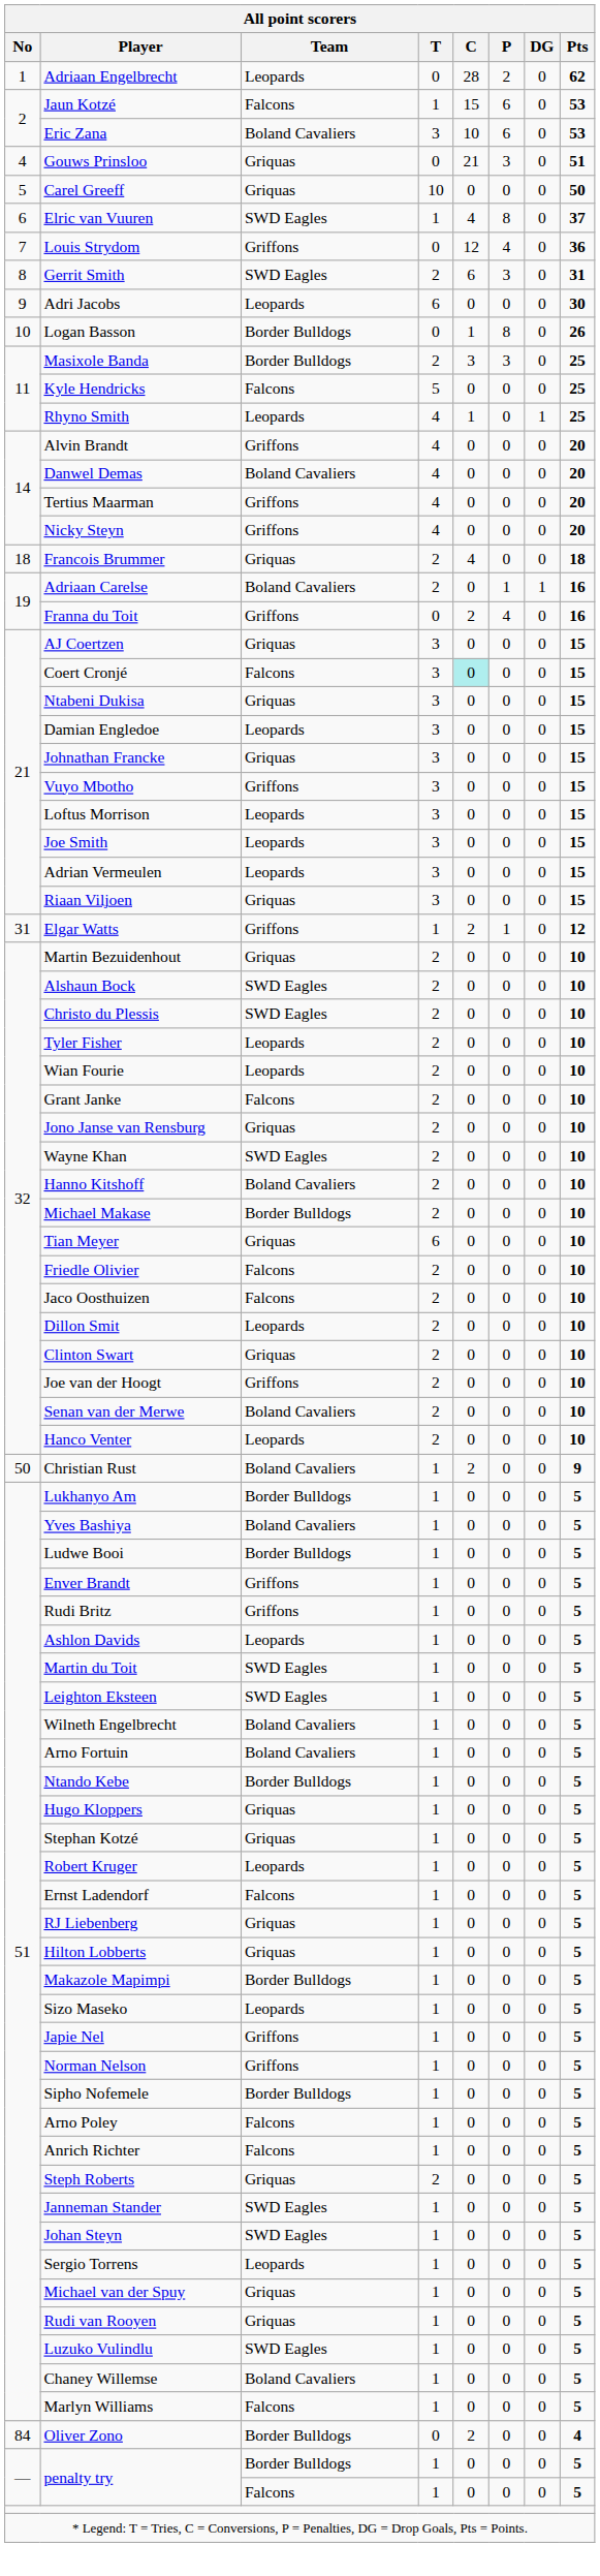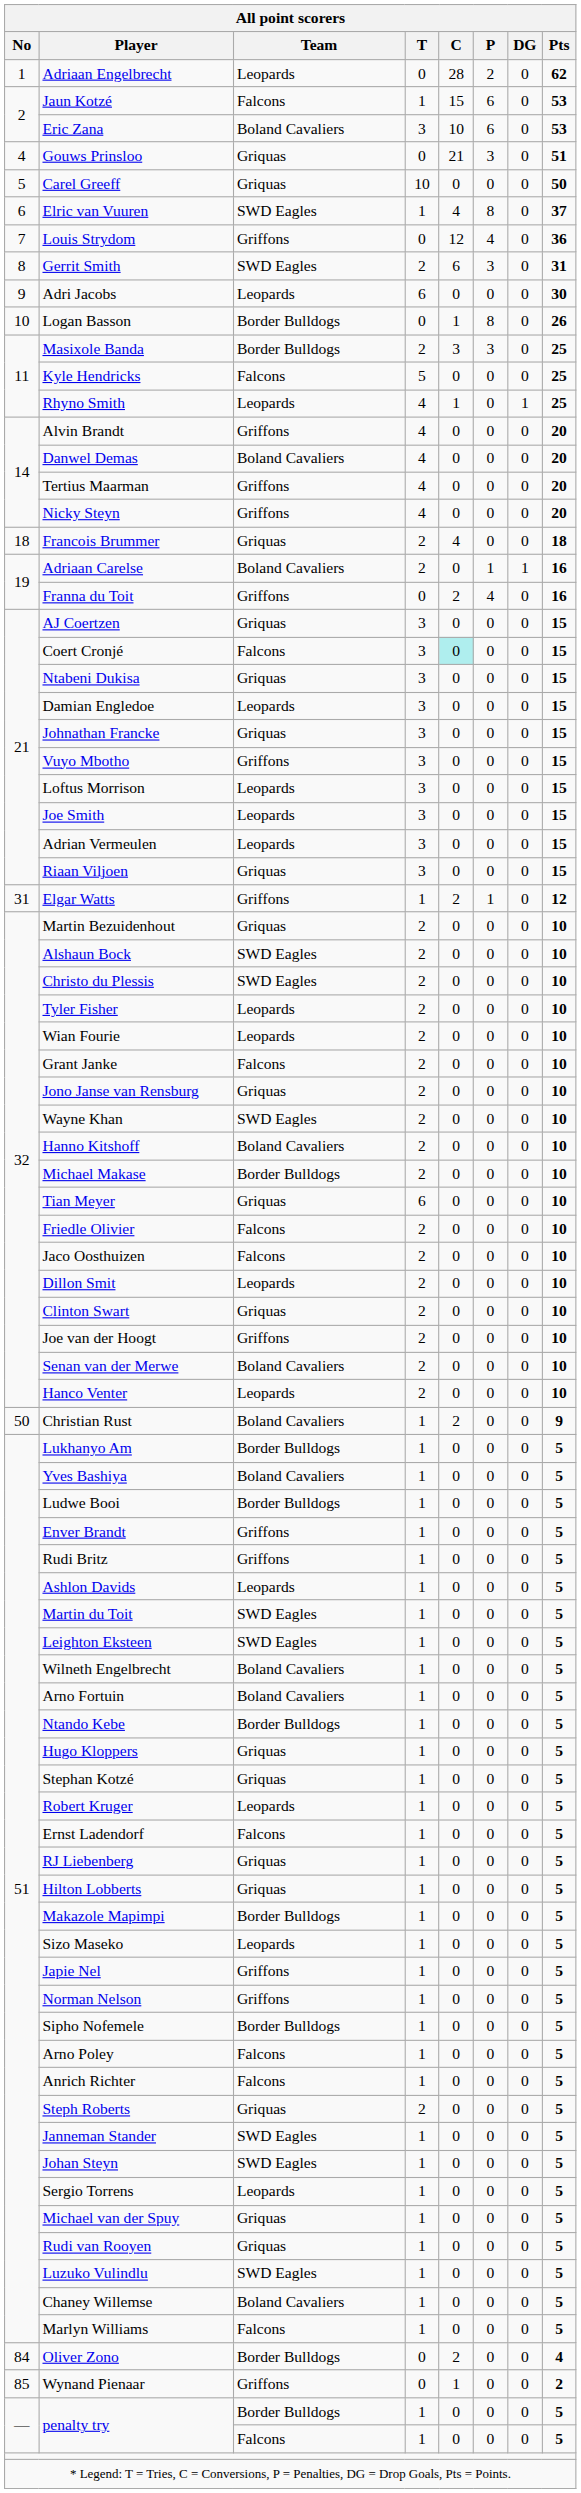 <table class="wikitable sortable collapsible collapsed" style="text-align:center; line-height:130%; font-size:90%; width:60%;">
 <tr>
 <th colspan=8>All point scorers</th>
 </tr>
 <tr>
 <th style="width:6%;">No</th>
 <th style="width:34%;">Player</th>
 <th style="width:30%;">Team</th>
 <th style="width:6%;">T</th>
 <th style="width:6%;">C</th>
 <th style="width:6%;">P</th>
 <th style="width:6%;">DG</th>
 <th style="width:6%;">Pts<br></th>
 </tr>
 <tr>
 <td>1</td>
 <td align=left><a href='#'>Adriaan Engelbrecht</a></td>
 <td align=left>Leopards</td>
 <td>0</td>
 <td>28</td>
 <td>2</td>
 <td>0</td>
 <td><strong>62</strong></td>
 </tr>
 <tr>
 <td rowspan=2>2</td>
 <td align=left><a href='#'>Jaun Kotzé</a></td>
 <td align=left>Falcons</td>
 <td>1</td>
 <td>15</td>
 <td>6</td>
 <td>0</td>
 <td><strong>53</strong></td>
 </tr>
 <tr>
 <td align=left><a href='#'>Eric Zana</a></td>
 <td align=left>Boland Cavaliers</td>
 <td>3</td>
 <td>10</td>
 <td>6</td>
 <td>0</td>
 <td><strong>53</strong></td>
 </tr>
 <tr>
 <td>4</td>
 <td align=left><a href='#'>Gouws Prinsloo</a></td>
 <td align=left>Griquas</td>
 <td>0</td>
 <td>21</td>
 <td>3</td>
 <td>0</td>
 <td><strong>51</strong></td>
 </tr>
 <tr>
 <td>5</td>
 <td align=left><a href='#'>Carel Greeff</a></td>
 <td align=left>Griquas</td>
 <td>10</td>
 <td>0</td>
 <td>0</td>
 <td>0</td>
 <td><strong>50</strong></td>
 </tr>
 <tr>
 <td>6</td>
 <td align=left><a href='#'>Elric van Vuuren</a></td>
 <td align=left>SWD Eagles</td>
 <td>1</td>
 <td>4</td>
 <td>8</td>
 <td>0</td>
 <td><strong>37</strong></td>
 </tr>
 <tr>
 <td>7</td>
 <td align=left><a href='#'>Louis Strydom</a></td>
 <td align=left>Griffons</td>
 <td>0</td>
 <td>12</td>
 <td>4</td>
 <td>0</td>
 <td><strong>36</strong></td>
 </tr>
 <tr>
 <td>8</td>
 <td align=left><a href='#'>Gerrit Smith</a></td>
 <td align=left>SWD Eagles</td>
 <td>2</td>
 <td>6</td>
 <td>3</td>
 <td>0</td>
 <td><strong>31</strong></td>
 </tr>
 <tr>
 <td>9</td>
 <td align=left>Adri Jacobs</td>
 <td align=left>Leopards</td>
 <td>6</td>
 <td>0</td>
 <td>0</td>
 <td>0</td>
 <td><strong>30</strong></td>
 </tr>
 <tr>
 <td>10</td>
 <td align=left>Logan Basson</td>
 <td align=left>Border Bulldogs</td>
 <td>0</td>
 <td>1</td>
 <td>8</td>
 <td>0</td>
 <td><strong>26</strong></td>
 </tr>
 <tr>
 <td rowspan=3>11</td>
 <td align=left><a href='#'>Masixole Banda</a></td>
 <td align=left>Border Bulldogs</td>
 <td>2</td>
 <td>3</td>
 <td>3</td>
 <td>0</td>
 <td><strong>25</strong></td>
 </tr>
 <tr>
 <td align=left><a href='#'>Kyle Hendricks</a></td>
 <td align=left>Falcons</td>
 <td>5</td>
 <td>0</td>
 <td>0</td>
 <td>0</td>
 <td><strong>25</strong></td>
 </tr>
 <tr>
 <td align=left><a href='#'>Rhyno Smith</a></td>
 <td align=left>Leopards</td>
 <td>4</td>
 <td>1</td>
 <td>0</td>
 <td>1</td>
 <td><strong>25</strong></td>
 </tr>
 <tr>
 <td rowspan=4>14</td>
 <td align=left>Alvin Brandt</td>
 <td align=left>Griffons</td>
 <td>4</td>
 <td>0</td>
 <td>0</td>
 <td>0</td>
 <td><strong>20</strong></td>
 </tr>
 <tr>
 <td align=left><a href='#'>Danwel Demas</a></td>
 <td align=left>Boland Cavaliers</td>
 <td>4</td>
 <td>0</td>
 <td>0</td>
 <td>0</td>
 <td><strong>20</strong></td>
 </tr>
 <tr>
 <td align=left>Tertius Maarman</td>
 <td align=left>Griffons</td>
 <td>4</td>
 <td>0</td>
 <td>0</td>
 <td>0</td>
 <td><strong>20</strong></td>
 </tr>
 <tr>
 <td align=left><a href='#'>Nicky Steyn</a></td>
 <td align=left>Griffons</td>
 <td>4</td>
 <td>0</td>
 <td>0</td>
 <td>0</td>
 <td><strong>20</strong></td>
 </tr>
 <tr>
 <td>18</td>
 <td align=left><a href='#'>Francois Brummer</a></td>
 <td align=left>Griquas</td>
 <td>2</td>
 <td>4</td>
 <td>0</td>
 <td>0</td>
 <td><strong>18</strong></td>
 </tr>
 <tr>
 <td rowspan=2>19</td>
 <td align=left><a href='#'>Adriaan Carelse</a></td>
 <td align=left>Boland Cavaliers</td>
 <td>2</td>
 <td>0</td>
 <td>1</td>
 <td>1</td>
 <td><strong>16</strong></td>
 </tr>
 <tr>
 <td align=left><a href='#'>Franna du Toit</a></td>
 <td align=left>Griffons</td>
 <td>0</td>
 <td>2</td>
 <td>4</td>
 <td>0</td>
 <td><strong>16</strong></td>
 </tr>
 <tr>
 <td rowspan=10>21</td>
 <td align=left><a href='#'>AJ Coertzen</a></td>
 <td align=left>Griquas</td>
 <td>3</td>
 <td>0</td>
 <td>0</td>
 <td>0</td>
 <td><strong>15</strong></td>
 </tr>
 <tr>
 <td align=left>Coert Cronjé</td>
 <td align=left>Falcons</td>
 <td>3</td>
 <td style="background: paleturquoise;">0</td>
 <td>0</td>
 <td>0</td>
 <td><strong>15</strong></td>
 </tr>
 <tr>
 <td align=left><a href='#'>Ntabeni Dukisa</a></td>
 <td align=left>Griquas</td>
 <td>3</td>
 <td>0</td>
 <td>0</td>
 <td>0</td>
 <td><strong>15</strong></td>
 </tr>
 <tr>
 <td align=left>Damian Engledoe</td>
 <td align=left>Leopards</td>
 <td>3</td>
 <td>0</td>
 <td>0</td>
 <td>0</td>
 <td><strong>15</strong></td>
 </tr>
 <tr>
 <td align=left><a href='#'>Johnathan Francke</a></td>
 <td align=left>Griquas</td>
 <td>3</td>
 <td>0</td>
 <td>0</td>
 <td>0</td>
 <td><strong>15</strong></td>
 </tr>
 <tr>
 <td align=left><a href='#'>Vuyo Mbotho</a></td>
 <td align=left>Griffons</td>
 <td>3</td>
 <td>0</td>
 <td>0</td>
 <td>0</td>
 <td><strong>15</strong></td>
 </tr>
 <tr>
 <td align=left>Loftus Morrison</td>
 <td align=left>Leopards</td>
 <td>3</td>
 <td>0</td>
 <td>0</td>
 <td>0</td>
 <td><strong>15</strong></td>
 </tr>
 <tr>
 <td align=left><a href='#'>Joe Smith</a></td>
 <td align=left>Leopards</td>
 <td>3</td>
 <td>0</td>
 <td>0</td>
 <td>0</td>
 <td><strong>15</strong></td>
 </tr>
 <tr>
 <td align=left>Adrian Vermeulen</td>
 <td align=left>Leopards</td>
 <td>3</td>
 <td>0</td>
 <td>0</td>
 <td>0</td>
 <td><strong>15</strong></td>
 </tr>
 <tr>
 <td align=left><a href='#'>Riaan Viljoen</a></td>
 <td align=left>Griquas</td>
 <td>3</td>
 <td>0</td>
 <td>0</td>
 <td>0</td>
 <td><strong>15</strong></td>
 </tr>
 <tr>
 <td>31</td>
 <td align=left><a href='#'>Elgar Watts</a></td>
 <td align=left>Griffons</td>
 <td>1</td>
 <td>2</td>
 <td>1</td>
 <td>0</td>
 <td><strong>12</strong></td>
 </tr>
 <tr>
 <td rowspan=18>32</td>
 <td align=left>Martin Bezuidenhout</td>
 <td align=left>Griquas</td>
 <td>2</td>
 <td>0</td>
 <td>0</td>
 <td>0</td>
 <td><strong>10</strong></td>
 </tr>
 <tr>
 <td align=left><a href='#'>Alshaun Bock</a></td>
 <td align=left>SWD Eagles</td>
 <td>2</td>
 <td>0</td>
 <td>0</td>
 <td>0</td>
 <td><strong>10</strong></td>
 </tr>
 <tr>
 <td align=left><a href='#'>Christo du Plessis</a></td>
 <td align=left>SWD Eagles</td>
 <td>2</td>
 <td>0</td>
 <td>0</td>
 <td>0</td>
 <td><strong>10</strong></td>
 </tr>
 <tr>
 <td align=left><a href='#'>Tyler Fisher</a></td>
 <td align=left>Leopards</td>
 <td>2</td>
 <td>0</td>
 <td>0</td>
 <td>0</td>
 <td><strong>10</strong></td>
 </tr>
 <tr>
 <td align=left>Wian Fourie</td>
 <td align=left>Leopards</td>
 <td>2</td>
 <td>0</td>
 <td>0</td>
 <td>0</td>
 <td><strong>10</strong></td>
 </tr>
 <tr>
 <td align=left>Grant Janke</td>
 <td align=left>Falcons</td>
 <td>2</td>
 <td>0</td>
 <td>0</td>
 <td>0</td>
 <td><strong>10</strong></td>
 </tr>
 <tr>
 <td align=left><a href='#'>Jono Janse van Rensburg</a></td>
 <td align=left>Griquas</td>
 <td>2</td>
 <td>0</td>
 <td>0</td>
 <td>0</td>
 <td><strong>10</strong></td>
 </tr>
 <tr>
 <td align=left>Wayne Khan</td>
 <td align=left>SWD Eagles</td>
 <td>2</td>
 <td>0</td>
 <td>0</td>
 <td>0</td>
 <td><strong>10</strong></td>
 </tr>
 <tr>
 <td align=left><a href='#'>Hanno Kitshoff</a></td>
 <td align=left>Boland Cavaliers</td>
 <td>2</td>
 <td>0</td>
 <td>0</td>
 <td>0</td>
 <td><strong>10</strong></td>
 </tr>
 <tr>
 <td align=left><a href='#'>Michael Makase</a></td>
 <td align=left>Border Bulldogs</td>
 <td>2</td>
 <td>0</td>
 <td>0</td>
 <td>0</td>
 <td><strong>10</strong></td>
 </tr>
 <tr>
 <td align=left><a href='#'>Tian Meyer</a></td>
 <td align=left>Griquas</td>
 <td>6</td>
 <td>0</td>
 <td>0</td>
 <td>0</td>
 <td><strong>10</strong></td>
 </tr>
 <tr>
 <td align=left><a href='#'>Friedle Olivier</a></td>
 <td align=left>Falcons</td>
 <td>2</td>
 <td>0</td>
 <td>0</td>
 <td>0</td>
 <td><strong>10</strong></td>
 </tr>
 <tr>
 <td align=left>Jaco Oosthuizen</td>
 <td align=left>Falcons</td>
 <td>2</td>
 <td>0</td>
 <td>0</td>
 <td>0</td>
 <td><strong>10</strong></td>
 </tr>
 <tr>
 <td align=left><a href='#'>Dillon Smit</a></td>
 <td align=left>Leopards</td>
 <td>2</td>
 <td>0</td>
 <td>0</td>
 <td>0</td>
 <td><strong>10</strong></td>
 </tr>
 <tr>
 <td align=left><a href='#'>Clinton Swart</a></td>
 <td align=left>Griquas</td>
 <td>2</td>
 <td>0</td>
 <td>0</td>
 <td>0</td>
 <td><strong>10</strong></td>
 </tr>
 <tr>
 <td align=left>Joe van der Hoogt</td>
 <td align=left>Griffons</td>
 <td>2</td>
 <td>0</td>
 <td>0</td>
 <td>0</td>
 <td><strong>10</strong></td>
 </tr>
 <tr>
 <td align=left><a href='#'>Senan van der Merwe</a></td>
 <td align=left>Boland Cavaliers</td>
 <td>2</td>
 <td>0</td>
 <td>0</td>
 <td>0</td>
 <td><strong>10</strong></td>
 </tr>
 <tr>
 <td align=left><a href='#'>Hanco Venter</a></td>
 <td align=left>Leopards</td>
 <td>2</td>
 <td>0</td>
 <td>0</td>
 <td>0</td>
 <td><strong>10</strong></td>
 </tr>
 <tr>
 <td>50</td>
 <td align=left>Christian Rust</td>
 <td align=left>Boland Cavaliers</td>
 <td>1</td>
 <td>2</td>
 <td>0</td>
 <td>0</td>
 <td><strong>9</strong></td>
 </tr>
 <tr>
 <td rowspan=33>51</td>
 <td align=left><a href='#'>Lukhanyo Am</a></td>
 <td align=left>Border Bulldogs</td>
 <td>1</td>
 <td>0</td>
 <td>0</td>
 <td>0</td>
 <td><strong>5</strong></td>
 </tr>
 <tr>
 <td align=left><a href='#'>Yves Bashiya</a></td>
 <td align=left>Boland Cavaliers</td>
 <td>1</td>
 <td>0</td>
 <td>0</td>
 <td>0</td>
 <td><strong>5</strong></td>
 </tr>
 <tr>
 <td align=left>Ludwe Booi</td>
 <td align=left>Border Bulldogs</td>
 <td>1</td>
 <td>0</td>
 <td>0</td>
 <td>0</td>
 <td><strong>5</strong></td>
 </tr>
 <tr>
 <td align=left><a href='#'>Enver Brandt</a></td>
 <td align=left>Griffons</td>
 <td>1</td>
 <td>0</td>
 <td>0</td>
 <td>0</td>
 <td><strong>5</strong></td>
 </tr>
 <tr>
 <td align=left>Rudi Britz</td>
 <td align=left>Griffons</td>
 <td>1</td>
 <td>0</td>
 <td>0</td>
 <td>0</td>
 <td><strong>5</strong></td>
 </tr>
 <tr>
 <td align=left><a href='#'>Ashlon Davids</a></td>
 <td align=left>Leopards</td>
 <td>1</td>
 <td>0</td>
 <td>0</td>
 <td>0</td>
 <td><strong>5</strong></td>
 </tr>
 <tr>
 <td align=left><a href='#'>Martin du Toit</a></td>
 <td align=left>SWD Eagles</td>
 <td>1</td>
 <td>0</td>
 <td>0</td>
 <td>0</td>
 <td><strong>5</strong></td>
 </tr>
 <tr>
 <td align=left><a href='#'>Leighton Eksteen</a></td>
 <td align=left>SWD Eagles</td>
 <td>1</td>
 <td>0</td>
 <td>0</td>
 <td>0</td>
 <td><strong>5</strong></td>
 </tr>
 <tr>
 <td align=left>Wilneth Engelbrecht</td>
 <td align=left>Boland Cavaliers</td>
 <td>1</td>
 <td>0</td>
 <td>0</td>
 <td>0</td>
 <td><strong>5</strong></td>
 </tr>
 <tr>
 <td align=left>Arno Fortuin</td>
 <td align=left>Boland Cavaliers</td>
 <td>1</td>
 <td>0</td>
 <td>0</td>
 <td>0</td>
 <td><strong>5</strong></td>
 </tr>
 <tr>
 <td align=left><a href='#'>Ntando Kebe</a></td>
 <td align=left>Border Bulldogs</td>
 <td>1</td>
 <td>0</td>
 <td>0</td>
 <td>0</td>
 <td><strong>5</strong></td>
 </tr>
 <tr>
 <td align=left><a href='#'>Hugo Kloppers</a></td>
 <td align=left>Griquas</td>
 <td>1</td>
 <td>0</td>
 <td>0</td>
 <td>0</td>
 <td><strong>5</strong></td>
 </tr>
 <tr>
 <td align=left>Stephan Kotzé</td>
 <td align=left>Griquas</td>
 <td>1</td>
 <td>0</td>
 <td>0</td>
 <td>0</td>
 <td><strong>5</strong></td>
 </tr>
 <tr>
 <td align=left><a href='#'>Robert Kruger</a></td>
 <td align=left>Leopards</td>
 <td>1</td>
 <td>0</td>
 <td>0</td>
 <td>0</td>
 <td><strong>5</strong></td>
 </tr>
 <tr>
 <td align=left>Ernst Ladendorf</td>
 <td align=left>Falcons</td>
 <td>1</td>
 <td>0</td>
 <td>0</td>
 <td>0</td>
 <td><strong>5</strong></td>
 </tr>
 <tr>
 <td align=left><a href='#'>RJ Liebenberg</a></td>
 <td align=left>Griquas</td>
 <td>1</td>
 <td>0</td>
 <td>0</td>
 <td>0</td>
 <td><strong>5</strong></td>
 </tr>
 <tr>
 <td align=left><a href='#'>Hilton Lobberts</a></td>
 <td align=left>Griquas</td>
 <td>1</td>
 <td>0</td>
 <td>0</td>
 <td>0</td>
 <td><strong>5</strong></td>
 </tr>
 <tr>
 <td align=left><a href='#'>Makazole Mapimpi</a></td>
 <td align=left>Border Bulldogs</td>
 <td>1</td>
 <td>0</td>
 <td>0</td>
 <td>0</td>
 <td><strong>5</strong></td>
 </tr>
 <tr>
 <td align=left>Sizo Maseko</td>
 <td align=left>Leopards</td>
 <td>1</td>
 <td>0</td>
 <td>0</td>
 <td>0</td>
 <td><strong>5</strong></td>
 </tr>
 <tr>
 <td align=left><a href='#'>Japie Nel</a></td>
 <td align=left>Griffons</td>
 <td>1</td>
 <td>0</td>
 <td>0</td>
 <td>0</td>
 <td><strong>5</strong></td>
 </tr>
 <tr>
 <td align=left><a href='#'>Norman Nelson</a></td>
 <td align=left>Griffons</td>
 <td>1</td>
 <td>0</td>
 <td>0</td>
 <td>0</td>
 <td><strong>5</strong></td>
 </tr>
 <tr>
 <td align=left>Sipho Nofemele</td>
 <td align=left>Border Bulldogs</td>
 <td>1</td>
 <td>0</td>
 <td>0</td>
 <td>0</td>
 <td><strong>5</strong></td>
 </tr>
 <tr>
 <td align=left>Arno Poley</td>
 <td align=left>Falcons</td>
 <td>1</td>
 <td>0</td>
 <td>0</td>
 <td>0</td>
 <td><strong>5</strong></td>
 </tr>
 <tr>
 <td align=left>Anrich Richter</td>
 <td align=left>Falcons</td>
 <td>1</td>
 <td>0</td>
 <td>0</td>
 <td>0</td>
 <td><strong>5</strong></td>
 </tr>
 <tr>
 <td align=left><a href='#'>Steph Roberts</a></td>
 <td align=left>Griquas</td>
 <td>2</td>
 <td>0</td>
 <td>0</td>
 <td>0</td>
 <td><strong>5</strong></td>
 </tr>
 <tr>
 <td align=left><a href='#'>Janneman Stander</a></td>
 <td align=left>SWD Eagles</td>
 <td>1</td>
 <td>0</td>
 <td>0</td>
 <td>0</td>
 <td><strong>5</strong></td>
 </tr>
 <tr>
 <td align=left><a href='#'>Johan Steyn</a></td>
 <td align=left>SWD Eagles</td>
 <td>1</td>
 <td>0</td>
 <td>0</td>
 <td>0</td>
 <td><strong>5</strong></td>
 </tr>
 <tr>
 <td align=left>Sergio Torrens</td>
 <td align=left>Leopards</td>
 <td>1</td>
 <td>0</td>
 <td>0</td>
 <td>0</td>
 <td><strong>5</strong></td>
 </tr>
 <tr>
 <td align=left><a href='#'>Michael van der Spuy</a></td>
 <td align=left>Griquas</td>
 <td>1</td>
 <td>0</td>
 <td>0</td>
 <td>0</td>
 <td><strong>5</strong></td>
 </tr>
 <tr>
 <td align=left><a href='#'>Rudi van Rooyen</a></td>
 <td align=left>Griquas</td>
 <td>1</td>
 <td>0</td>
 <td>0</td>
 <td>0</td>
 <td><strong>5</strong></td>
 </tr>
 <tr>
 <td align=left><a href='#'>Luzuko Vulindlu</a></td>
 <td align=left>SWD Eagles</td>
 <td>1</td>
 <td>0</td>
 <td>0</td>
 <td>0</td>
 <td><strong>5</strong></td>
 </tr>
 <tr>
 <td align=left>Chaney Willemse</td>
 <td align=left>Boland Cavaliers</td>
 <td>1</td>
 <td>0</td>
 <td>0</td>
 <td>0</td>
 <td><strong>5</strong></td>
 </tr>
 <tr>
 <td align=left>Marlyn Williams</td>
 <td align=left>Falcons</td>
 <td>1</td>
 <td>0</td>
 <td>0</td>
 <td>0</td>
 <td><strong>5</strong></td>
 </tr>
 <tr>
 <td>84</td>
 <td align=left><a href='#'>Oliver Zono</a></td>
 <td align=left>Border Bulldogs</td>
 <td>0</td>
 <td>2</td>
 <td>0</td>
 <td>0</td>
 <td><strong>4</strong></td>
 </tr>
 <tr>
+<td>85</td>
+<td align=left>Wynand Pienaar</td>
+<td align=left>Griffons</td>
+<td>0</td>
+<td>1</td>
+<td>0</td>
+<td>0</td>
+<td><strong>2</strong></td>
+</tr>
+<tr>
 <td rowspan=2>—</td>
 <td align=left rowspan=2><a href='#'>penalty try</a></td>
 <td align=left>Border Bulldogs</td>
 <td>1</td>
 <td>0</td>
 <td>0</td>
 <td>0</td>
 <td><strong>5</strong></td>
 </tr>
 <tr>
 <td align=left>Falcons</td>
 <td>1</td>
 <td>0</td>
 <td>0</td>
 <td>0</td>
 <td><strong>5</strong></td>
 </tr>
 <tr>
 <td colspan="8"></td>
 </tr>
 <tr>
 <td colspan="8"><small>* Legend: T = Tries, C = Conversions, P = Penalties, DG = Drop Goals, Pts = Points.</small></td>
 </tr>
 </table>
